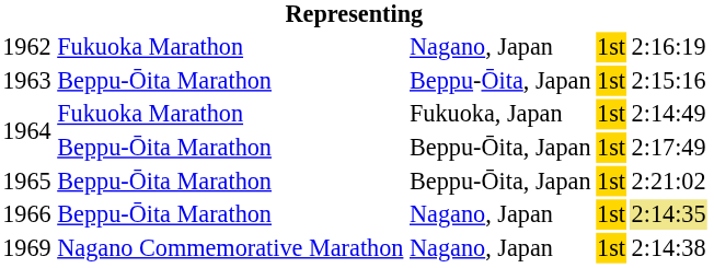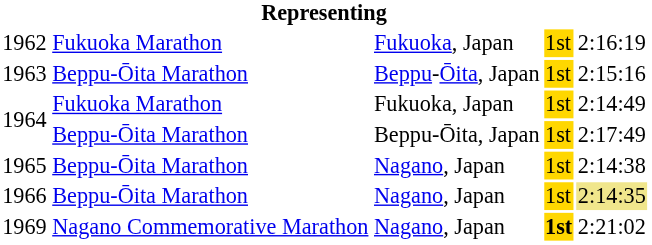 <table>
 <tr>
 <th colspan="5">Representing </th>
 </tr>
 <tr>
 <td>1962</td>
 <td><a href='#'>Fukuoka Marathon</a></td>
-<td><a href='#'>Nagano</a>, Japan</td>
+<td><a href='#'>Fukuoka</a>, Japan</td>
 <td style="background:gold;">1st</td>
 <td>2:16:19</td>
 </tr>
 <tr>
 <td>1963</td>
 <td><a href='#'>Beppu-Ōita Marathon</a></td>
 <td><a href='#'>Beppu</a>-<a href='#'>Ōita</a>, Japan</td>
 <td style="background:gold;">1st</td>
 <td>2:15:16</td>
 </tr>
 <tr>
 <td rowspan=2>1964</td>
 <td><a href='#'>Fukuoka Marathon</a></td>
 <td>Fukuoka, Japan</td>
 <td style="background:gold;">1st</td>
 <td>2:14:49</td>
 </tr>
 <tr>
 <td><a href='#'>Beppu-Ōita Marathon</a></td>
 <td>Beppu-Ōita, Japan</td>
 <td style="background:gold;">1st</td>
 <td>2:17:49</td>
 </tr>
 <tr>
 <td>1965</td>
 <td><a href='#'>Beppu-Ōita Marathon</a></td>
-<td>Beppu-Ōita, Japan</td>
+<td><a href='#'>Nagano</a>, Japan</td>
 <td style="background:gold;">1st</td>
-<td>2:21:02</td>
+<td>2:14:38</td>
 </tr>
 <tr>
 <td>1966</td>
 <td><a href='#'>Beppu-Ōita Marathon</a></td>
 <td><a href='#'>Nagano</a>, Japan</td>
 <td style="background:gold;">1st</td>
 <td style="background: khaki;">2:14:35</td>
 </tr>
 <tr>
 <td>1969</td>
 <td><a href='#'>Nagano Commemorative Marathon</a></td>
 <td><a href='#'>Nagano</a>, Japan</td>
-<td style="background:gold;">1st</td>
-<td>2:14:38</td>
+<td style="background:gold;"><strong>1st</strong></td>
+<td>2:21:02</td>
 </tr>
 </table>
